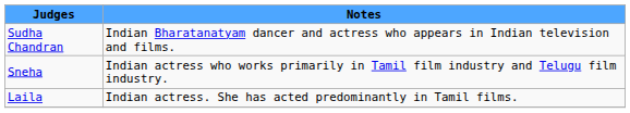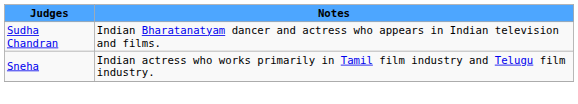 <table class="wikitable" width="55%">
 <tr>
 <th scope="col" style ="background: #4da6ff;"style="background: #8FBC8F ;color:black">Judges</th>
 <th scope="col" style ="background: #4da6ff;"style="background: #8FBC8F ;color:black">Notes</th>
 </tr>
 <tr>
 <td><a href='#'>Sudha Chandran</a></td>
 <td>Indian <a href='#'>Bharatanatyam</a> dancer and actress who appears in Indian television and films.</td>
 </tr>
 <tr>
 <td><a href='#'>Sneha</a></td>
 <td>Indian actress who works primarily in <a href='#'>Tamil</a> film industry and <a href='#'>Telugu</a> film industry.</td>
 </tr>
 <tr>
-<td><a href='#'>Laila</a></td>
-<td>Indian actress. She has acted predominantly in Tamil films.</td>
-</tr>
-<tr>
 </tr>
 </table>
